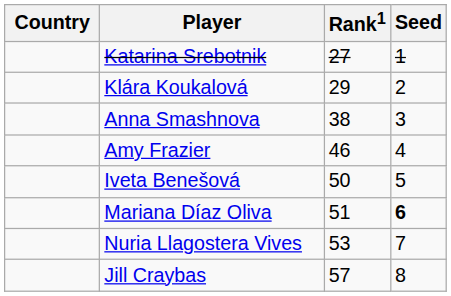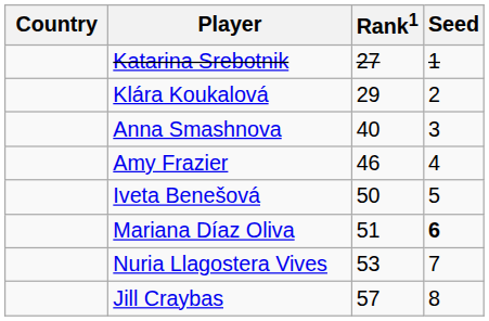 <table class="sortable wikitable">
 <tr>
 <th width="70">Country</th>
 <th width="175">Player</th>
 <th>Rank<sup>1</sup></th>
 <th>Seed</th>
 </tr>
 <tr>
 <td><s></s></td>
 <td><s><a href='#'>Katarina Srebotnik</a></s></td>
 <td><s>27</s></td>
 <td><s>1</s></td>
 </tr>
 <tr>
 <td></td>
 <td><a href='#'>Klára Koukalová</a></td>
 <td>29</td>
 <td>2</td>
 </tr>
 <tr>
 <td></td>
 <td><a href='#'>Anna Smashnova</a></td>
-<td>38</td>
+<td>40</td>
 <td>3</td>
 </tr>
 <tr>
 <td></td>
 <td><a href='#'>Amy Frazier</a></td>
 <td>46</td>
 <td>4</td>
 </tr>
 <tr>
 <td></td>
 <td><a href='#'>Iveta Benešová</a></td>
 <td>50</td>
 <td>5</td>
 </tr>
 <tr>
 <td></td>
 <td><a href='#'>Mariana Díaz Oliva</a></td>
 <td>51</td>
 <td><strong>6</strong></td>
 </tr>
 <tr>
 <td></td>
 <td><a href='#'>Nuria Llagostera Vives</a></td>
 <td>53</td>
 <td>7</td>
 </tr>
 <tr>
 <td></td>
 <td><a href='#'>Jill Craybas</a></td>
 <td>57</td>
 <td>8</td>
 </tr>
 </table>
